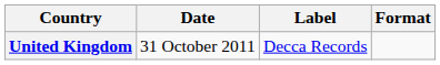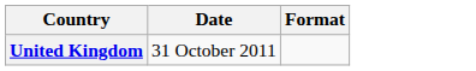 <table class="wikitable plainrowheaders" style="text-align:center;">
 <tr>
 <th>Country</th>
 <th>Date</th>
-<th>Label</th>
 <th>Format</th>
 </tr>
 <tr>
 <th scope="row"><a href='#'>United Kingdom</a></th>
 <td>31 October 2011</td>
-<td><a href='#'>Decca Records</a></td>
 <td></td>
 </tr>
 </table>
